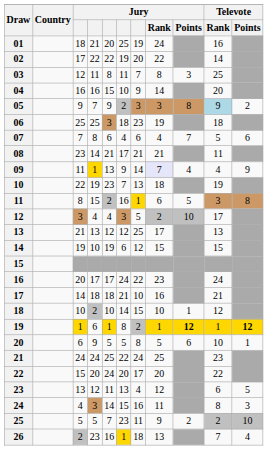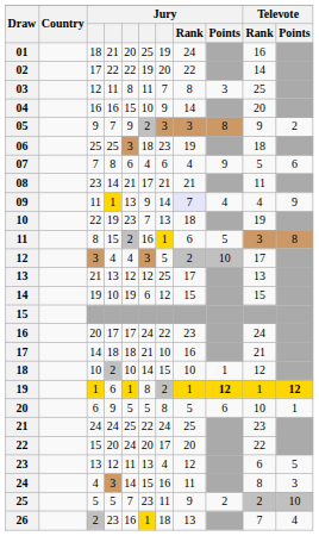 <table class="sortable wikitable collapsible plainrowheaders" style="text-align:center;">
 <tr>
 </tr>
 <tr>
 <th scope="col" rowspan="2">Draw</th>
 <th scope="col" rowspan="2">Country</th>
 <th scope="col" colspan="7">Jury</th>
 <th scope="col" colspan="2">Televote</th>
 </tr>
 <tr>
 <th scope="col"><small></small></th>
 <th scope="col"><small></small></th>
 <th scope="col"><small></small></th>
 <th scope="col"><small></small></th>
 <th scope="col"><small></small></th>
 <th scope="col">Rank</th>
 <th scope="col">Points</th>
 <th scope="col">Rank</th>
 <th scope="col">Points</th>
 </tr>
 <tr>
 <th scope="row" style="text-align:center;">01</th>
 <td style="text-align:left;"></td>
 <td>18</td>
 <td>21</td>
 <td>20</td>
 <td>25</td>
 <td>19</td>
 <td>24</td>
 <td style="background:#AAAAAA;"></td>
 <td>16</td>
 <td style="background:#AAAAAA;"></td>
 </tr>
 <tr>
 <th scope="row" style="text-align:center;">02</th>
 <td style="text-align:left;"></td>
 <td>17</td>
 <td>22</td>
 <td>22</td>
 <td>19</td>
 <td>20</td>
 <td>22</td>
 <td style="background:#AAAAAA;"></td>
 <td>14</td>
 <td style="background:#AAAAAA;"></td>
 </tr>
 <tr>
 <th scope="row" style="text-align:center;">03</th>
 <td style="text-align:left;"></td>
 <td>12</td>
 <td>11</td>
 <td>8</td>
 <td>11</td>
 <td>7</td>
 <td>8</td>
 <td>3</td>
 <td>25</td>
 <td style="background:#AAAAAA;"></td>
 </tr>
 <tr>
 <th scope="row" style="text-align:center;">04</th>
 <td style="text-align:left;"></td>
 <td>16</td>
 <td>16</td>
 <td>15</td>
 <td>10</td>
 <td>9</td>
 <td>14</td>
 <td style="background:#AAAAAA;"></td>
 <td>20</td>
 <td style="background:#AAAAAA;"></td>
 </tr>
 <tr>
 <th scope="row" style="text-align:center;">05</th>
 <td style="text-align:left;"></td>
 <td>9</td>
 <td>7</td>
 <td>9</td>
 <td style="background:silver;">2</td>
 <td style="background:#CC9966;">3</td>
 <td style="background:#CC9966;">3</td>
 <td style="background:#CC9966;">8</td>
-<td style="background: lightblue;">9</td>
+<td>9</td>
 <td>2</td>
 </tr>
 <tr>
 <th scope="row" style="text-align:center;">06</th>
 <td style="text-align:left;"></td>
 <td>25</td>
 <td>25</td>
 <td style="background:#CC9966;">3</td>
 <td>18</td>
 <td>23</td>
 <td>19</td>
 <td style="background:#AAAAAA;"></td>
 <td>18</td>
 <td style="background:#AAAAAA;"></td>
 </tr>
 <tr>
 <th scope="row" style="text-align:center;">07</th>
 <td style="text-align:left;"></td>
 <td>7</td>
 <td>8</td>
 <td>6</td>
 <td>4</td>
 <td>6</td>
 <td>4</td>
-<td>7</td>
+<td>9</td>
 <td>5</td>
 <td>6</td>
 </tr>
 <tr>
 <th scope="row" style="text-align:center;">08</th>
 <td style="text-align:left;"></td>
 <td>23</td>
 <td>14</td>
 <td>21</td>
 <td>17</td>
 <td>21</td>
 <td>21</td>
 <td style="background:#AAAAAA;"></td>
 <td>11</td>
 <td style="background:#AAAAAA;"></td>
 </tr>
 <tr>
 <th scope="row" style="text-align:center;">09</th>
 <td style="text-align:left;"></td>
 <td>11</td>
 <td style="background:gold;">1</td>
 <td>13</td>
 <td>9</td>
 <td>14</td>
 <td style="background: lavender;">7</td>
 <td>4</td>
 <td>4</td>
 <td>9</td>
 </tr>
 <tr>
 <th scope="row" style="text-align:center;">10</th>
 <td style="text-align:left;"></td>
 <td>22</td>
 <td>19</td>
 <td>23</td>
 <td>7</td>
 <td>13</td>
 <td>18</td>
 <td style="background:#AAAAAA;"></td>
 <td>19</td>
 <td style="background:#AAAAAA;"></td>
 </tr>
 <tr>
 <th scope="row" style="text-align:center;">11</th>
 <td style="text-align:left;"></td>
 <td>8</td>
 <td>15</td>
 <td style="background:silver;">2</td>
 <td>16</td>
 <td style="background:gold;">1</td>
 <td>6</td>
 <td>5</td>
 <td style="background:#CC9966;">3</td>
 <td style="background:#CC9966;">8</td>
 </tr>
 <tr>
 <th scope="row" style="text-align:center;">12</th>
 <td style="text-align:left;"></td>
 <td style="background:#CC9966;">3</td>
 <td>4</td>
 <td>4</td>
 <td style="background:#CC9966;">3</td>
 <td>5</td>
 <td style="background:silver;">2</td>
 <td style="background:silver;">10</td>
 <td>17</td>
 <td style="background:#AAAAAA;"></td>
 </tr>
 <tr>
 <th scope="row" style="text-align:center;">13</th>
 <td style="text-align:left;"></td>
 <td>21</td>
 <td>13</td>
 <td>12</td>
 <td>12</td>
 <td>25</td>
 <td>17</td>
 <td style="background:#AAAAAA;"></td>
 <td>13</td>
 <td style="background:#AAAAAA;"></td>
 </tr>
 <tr>
 <th scope="row" style="text-align:center;">14</th>
 <td style="text-align:left;"></td>
 <td>19</td>
 <td>10</td>
 <td>19</td>
 <td>6</td>
 <td>12</td>
 <td>15</td>
 <td style="background:#AAAAAA;"></td>
 <td>15</td>
 <td style="background:#AAAAAA;"></td>
 </tr>
 <tr class="sortbottom">
 <th scope="row" style="text-align:center;">15</th>
 <td style="text-align:left;"></td>
 <td style="background:#AAAAAA;"></td>
 <td style="background:#AAAAAA;"></td>
 <td style="background:#AAAAAA;"></td>
 <td style="background:#AAAAAA;"></td>
 <td style="background:#AAAAAA;"></td>
 <td style="background:#AAAAAA;"></td>
 <td style="background:#AAAAAA;"></td>
 <td style="background:#AAAAAA;"></td>
 <td style="background:#AAAAAA;"></td>
 </tr>
 <tr>
 <th scope="row" style="text-align:center;">16</th>
 <td style="text-align:left;"></td>
 <td>20</td>
 <td>17</td>
 <td>17</td>
 <td>24</td>
 <td>22</td>
 <td>23</td>
 <td style="background:#AAAAAA;"></td>
 <td>24</td>
 <td style="background:#AAAAAA;"></td>
 </tr>
 <tr>
 <th scope="row" style="text-align:center;">17</th>
 <td style="text-align:left;"></td>
 <td>14</td>
 <td>18</td>
 <td>18</td>
 <td>21</td>
 <td>10</td>
 <td>16</td>
 <td style="background:#AAAAAA;"></td>
 <td>21</td>
 <td style="background:#AAAAAA;"></td>
 </tr>
 <tr>
 <th scope="row" style="text-align:center;">18</th>
 <td style="text-align:left;"></td>
 <td>10</td>
 <td style="background:silver;">2</td>
 <td>10</td>
 <td>14</td>
 <td>15</td>
 <td>10</td>
 <td>1</td>
 <td>12</td>
 <td style="background:#AAAAAA;"></td>
 </tr>
 <tr>
 <th scope="row" style="text-align:center;">19</th>
 <td style="text-align:left;"></td>
 <td style="background:gold;">1</td>
 <td>6</td>
 <td style="background:gold;">1</td>
 <td>8</td>
 <td style="background:silver;">2</td>
 <td style="background:gold;">1</td>
 <td style="background:gold;"><strong>12</strong></td>
 <td style="background:gold;">1</td>
 <td style="background:gold;"><strong>12</strong></td>
 </tr>
 <tr>
 <th scope="row" style="text-align:center;">20</th>
 <td style="text-align:left;"></td>
 <td>6</td>
 <td>9</td>
 <td>5</td>
 <td>5</td>
 <td>8</td>
 <td>5</td>
 <td>6</td>
 <td>10</td>
 <td>1</td>
 </tr>
 <tr>
 <th scope="row" style="text-align:center;">21</th>
 <td style="text-align:left;"></td>
 <td>24</td>
 <td>24</td>
 <td>25</td>
 <td>22</td>
 <td>24</td>
 <td>25</td>
 <td style="background:#AAAAAA;"></td>
 <td>23</td>
 <td style="background:#AAAAAA;"></td>
 </tr>
 <tr>
 <th scope="row" style="text-align:center;">22</th>
 <td style="text-align:left;"></td>
 <td>15</td>
 <td>20</td>
 <td>24</td>
 <td>20</td>
 <td>17</td>
 <td>20</td>
 <td style="background:#AAAAAA;"></td>
 <td>22</td>
 <td style="background:#AAAAAA;"></td>
 </tr>
 <tr>
 <th scope="row" style="text-align:center;">23</th>
 <td style="text-align:left;"></td>
 <td>13</td>
 <td>12</td>
 <td>11</td>
 <td>13</td>
 <td>4</td>
 <td>12</td>
 <td style="background:#AAAAAA;"></td>
 <td>6</td>
 <td>5</td>
 </tr>
 <tr>
 <th scope="row" style="text-align:center;">24</th>
 <td style="text-align:left;"></td>
 <td>4</td>
 <td style="background:#CC9966;">3</td>
 <td>14</td>
 <td>15</td>
 <td>16</td>
 <td>11</td>
 <td style="background:#AAAAAA;"></td>
 <td>8</td>
 <td>3</td>
 </tr>
 <tr>
 <th scope="row" style="text-align:center;">25</th>
 <td style="text-align:left;"></td>
 <td>5</td>
 <td>5</td>
 <td>7</td>
 <td>23</td>
 <td>11</td>
 <td>9</td>
 <td>2</td>
 <td style="background:silver;">2</td>
 <td style="background:silver;">10</td>
 </tr>
 <tr>
 <th scope="row" style="text-align:center;">26</th>
 <td style="text-align:left;"></td>
 <td style="background:silver;">2</td>
 <td>23</td>
 <td>16</td>
 <td style="background:gold;">1</td>
 <td>18</td>
 <td>13</td>
 <td style="background:#AAAAAA;"></td>
 <td>7</td>
 <td>4</td>
 </tr>
 </table>
